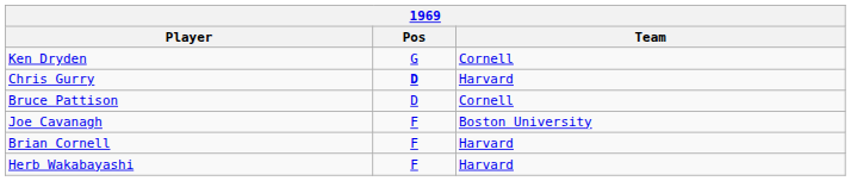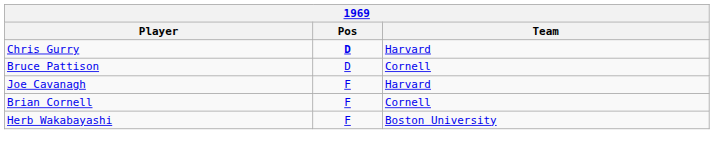 <table class="wikitable" width=95%>
 <tr>
 <th colspan=3><a href='#'>1969</a></th>
 </tr>
 <tr>
 <th>Player</th>
 <th>Pos</th>
 <th>Team</th>
-</tr>
-<tr>
-<td><a href='#'>Ken Dryden</a></td>
-<td align=center><a href='#'>G</a></td>
-<td><a href='#'>Cornell</a></td>
 </tr>
 <tr>
 <td><a href='#'>Chris Gurry</a></td>
 <td align=center><strong><a href='#'>D</a></strong></td>
 <td><a href='#'>Harvard</a></td>
 </tr>
 <tr>
 <td><a href='#'>Bruce Pattison</a></td>
 <td align=center><a href='#'>D</a></td>
 <td><a href='#'>Cornell</a></td>
 </tr>
 <tr>
 <td><a href='#'>Joe Cavanagh</a></td>
 <td align=center><a href='#'>F</a></td>
-<td><a href='#'>Boston University</a></td>
+<td><a href='#'>Harvard</a></td>
 </tr>
 <tr>
 <td><a href='#'>Brian Cornell</a></td>
 <td align=center><a href='#'>F</a></td>
-<td><a href='#'>Harvard</a></td>
+<td><a href='#'>Cornell</a></td>
 </tr>
 <tr>
 <td><a href='#'>Herb Wakabayashi</a></td>
 <td align=center><a href='#'>F</a></td>
-<td><a href='#'>Harvard</a></td>
+<td><a href='#'>Boston University</a></td>
 </tr>
 </table>
